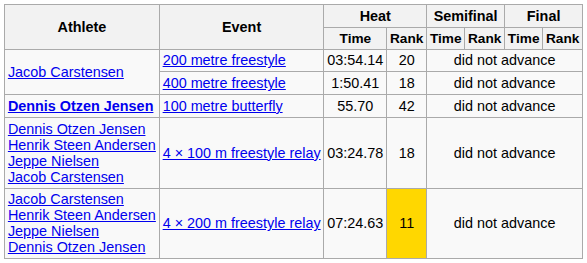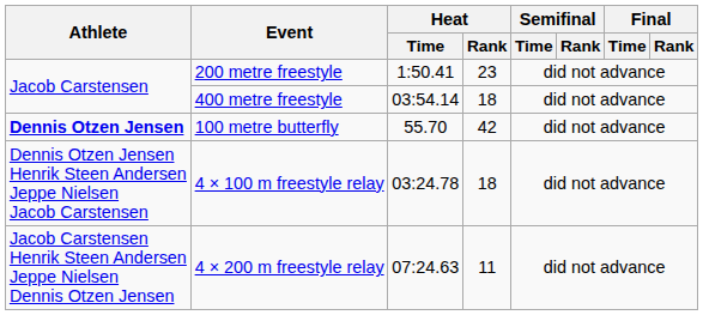 <table class=wikitable style="font-size:90%">
 <tr>
 <th rowspan="2">Athlete</th>
 <th rowspan="2">Event</th>
 <th colspan="2">Heat</th>
 <th colspan="2">Semifinal</th>
 <th colspan="2">Final</th>
 </tr>
 <tr style="font-size:95%">
 <th>Time</th>
 <th>Rank</th>
 <th>Time</th>
 <th>Rank</th>
 <th>Time</th>
 <th>Rank</th>
 </tr>
 <tr align=center>
 <td align=left rowspan=2><a href='#'>Jacob Carstensen</a></td>
 <td align=left><a href='#'>200 metre freestyle</a></td>
-<td>03:54.14</td>
-<td>20</td>
+<td>1:50.41</td>
+<td>23</td>
 <td colspan=4>did not advance</td>
 </tr>
 <tr align=center>
 <td align=left><a href='#'>400 metre freestyle</a></td>
-<td>1:50.41</td>
+<td>03:54.14</td>
 <td>18</td>
 <td colspan=4>did not advance</td>
 </tr>
 <tr align=center>
 <td align=left><strong><a href='#'>Dennis Otzen Jensen</a></strong></td>
 <td align=left><a href='#'>100 metre butterfly</a></td>
 <td>55.70</td>
 <td>42</td>
 <td colspan=4>did not advance</td>
 </tr>
 <tr align=center>
 <td align=left><a href='#'>Dennis Otzen Jensen</a><br><a href='#'>Henrik Steen Andersen</a><br><a href='#'>Jeppe Nielsen</a><br><a href='#'>Jacob Carstensen</a></td>
 <td align=left><a href='#'>4 × 100 m freestyle relay</a></td>
 <td>03:24.78</td>
 <td>18</td>
 <td colspan=4>did not advance</td>
 </tr>
 <tr align=center>
 <td align=left><a href='#'>Jacob Carstensen</a><br><a href='#'>Henrik Steen Andersen</a><br><a href='#'>Jeppe Nielsen</a><br><a href='#'>Dennis Otzen Jensen</a></td>
 <td align=left><a href='#'>4 × 200 m freestyle relay</a></td>
 <td>07:24.63</td>
-<td style="background: gold;">11</td>
+<td>11</td>
 <td colspan=4>did not advance</td>
 </tr>
 </table>
